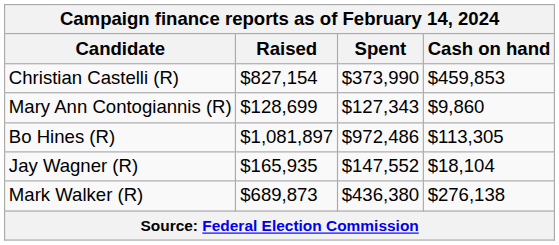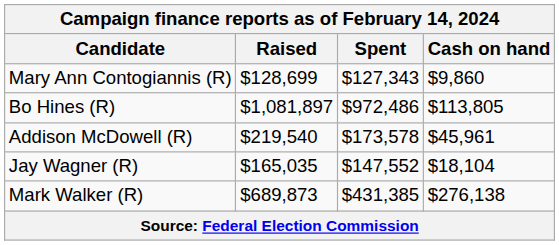 <table class="wikitable sortable">
 <tr>
 <th colspan="4">Campaign finance reports as of February 14, 2024</th>
 </tr>
 <tr style="text-align:center;">
 <th>Candidate</th>
 <th>Raised</th>
 <th>Spent</th>
 <th>Cash on hand</th>
 </tr>
 <tr>
-<td>Christian Castelli (R)</td>
-<td>$827,154</td>
-<td>$373,990</td>
-<td>$459,853</td>
-</tr>
-<tr>
 <td>Mary Ann Contogiannis (R)</td>
 <td>$128,699</td>
 <td>$127,343</td>
 <td>$9,860</td>
 </tr>
 <tr>
 <td>Bo Hines (R)</td>
 <td>$1,081,897</td>
 <td>$972,486</td>
-<td>$113,305</td>
+<td>$113,805</td>
+</tr>
+<tr>
+<td>Addison McDowell (R)</td>
+<td>$219,540</td>
+<td>$173,578</td>
+<td>$45,961</td>
 </tr>
 <tr>
 <td>Jay Wagner (R)</td>
-<td>$165,935</td>
+<td>$165,035</td>
 <td>$147,552</td>
 <td>$18,104</td>
 </tr>
 <tr>
 <td>Mark Walker (R)</td>
 <td>$689,873</td>
-<td>$436,380</td>
+<td>$431,385</td>
 <td>$276,138</td>
 </tr>
 <tr>
 <th colspan="4"><small>Source: <a href='#'>Federal Election Commission</a></small></th>
 </tr>
 </table>
